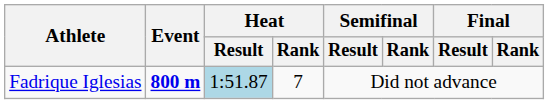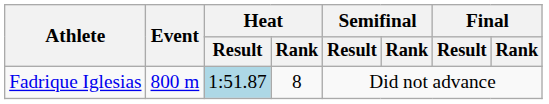 <table class=wikitable style="font-size:90%">
 <tr>
 <th rowspan="2">Athlete</th>
 <th rowspan="2">Event</th>
 <th colspan="2">Heat</th>
 <th colspan="2">Semifinal</th>
 <th colspan="2">Final</th>
 </tr>
 <tr style="font-size:95%">
 <th>Result</th>
 <th>Rank</th>
 <th>Result</th>
 <th>Rank</th>
 <th>Result</th>
 <th>Rank</th>
 </tr>
 <tr align=center>
 <td align=left><a href='#'>Fadrique Iglesias</a></td>
-<td align=left><strong><a href='#'>800 m</a></strong></td>
+<td align=left><a href='#'>800 m</a></td>
 <td style="background: lightblue;">1:51.87</td>
-<td>7</td>
+<td>8</td>
 <td colspan=4>Did not advance</td>
 </tr>
 </table>
